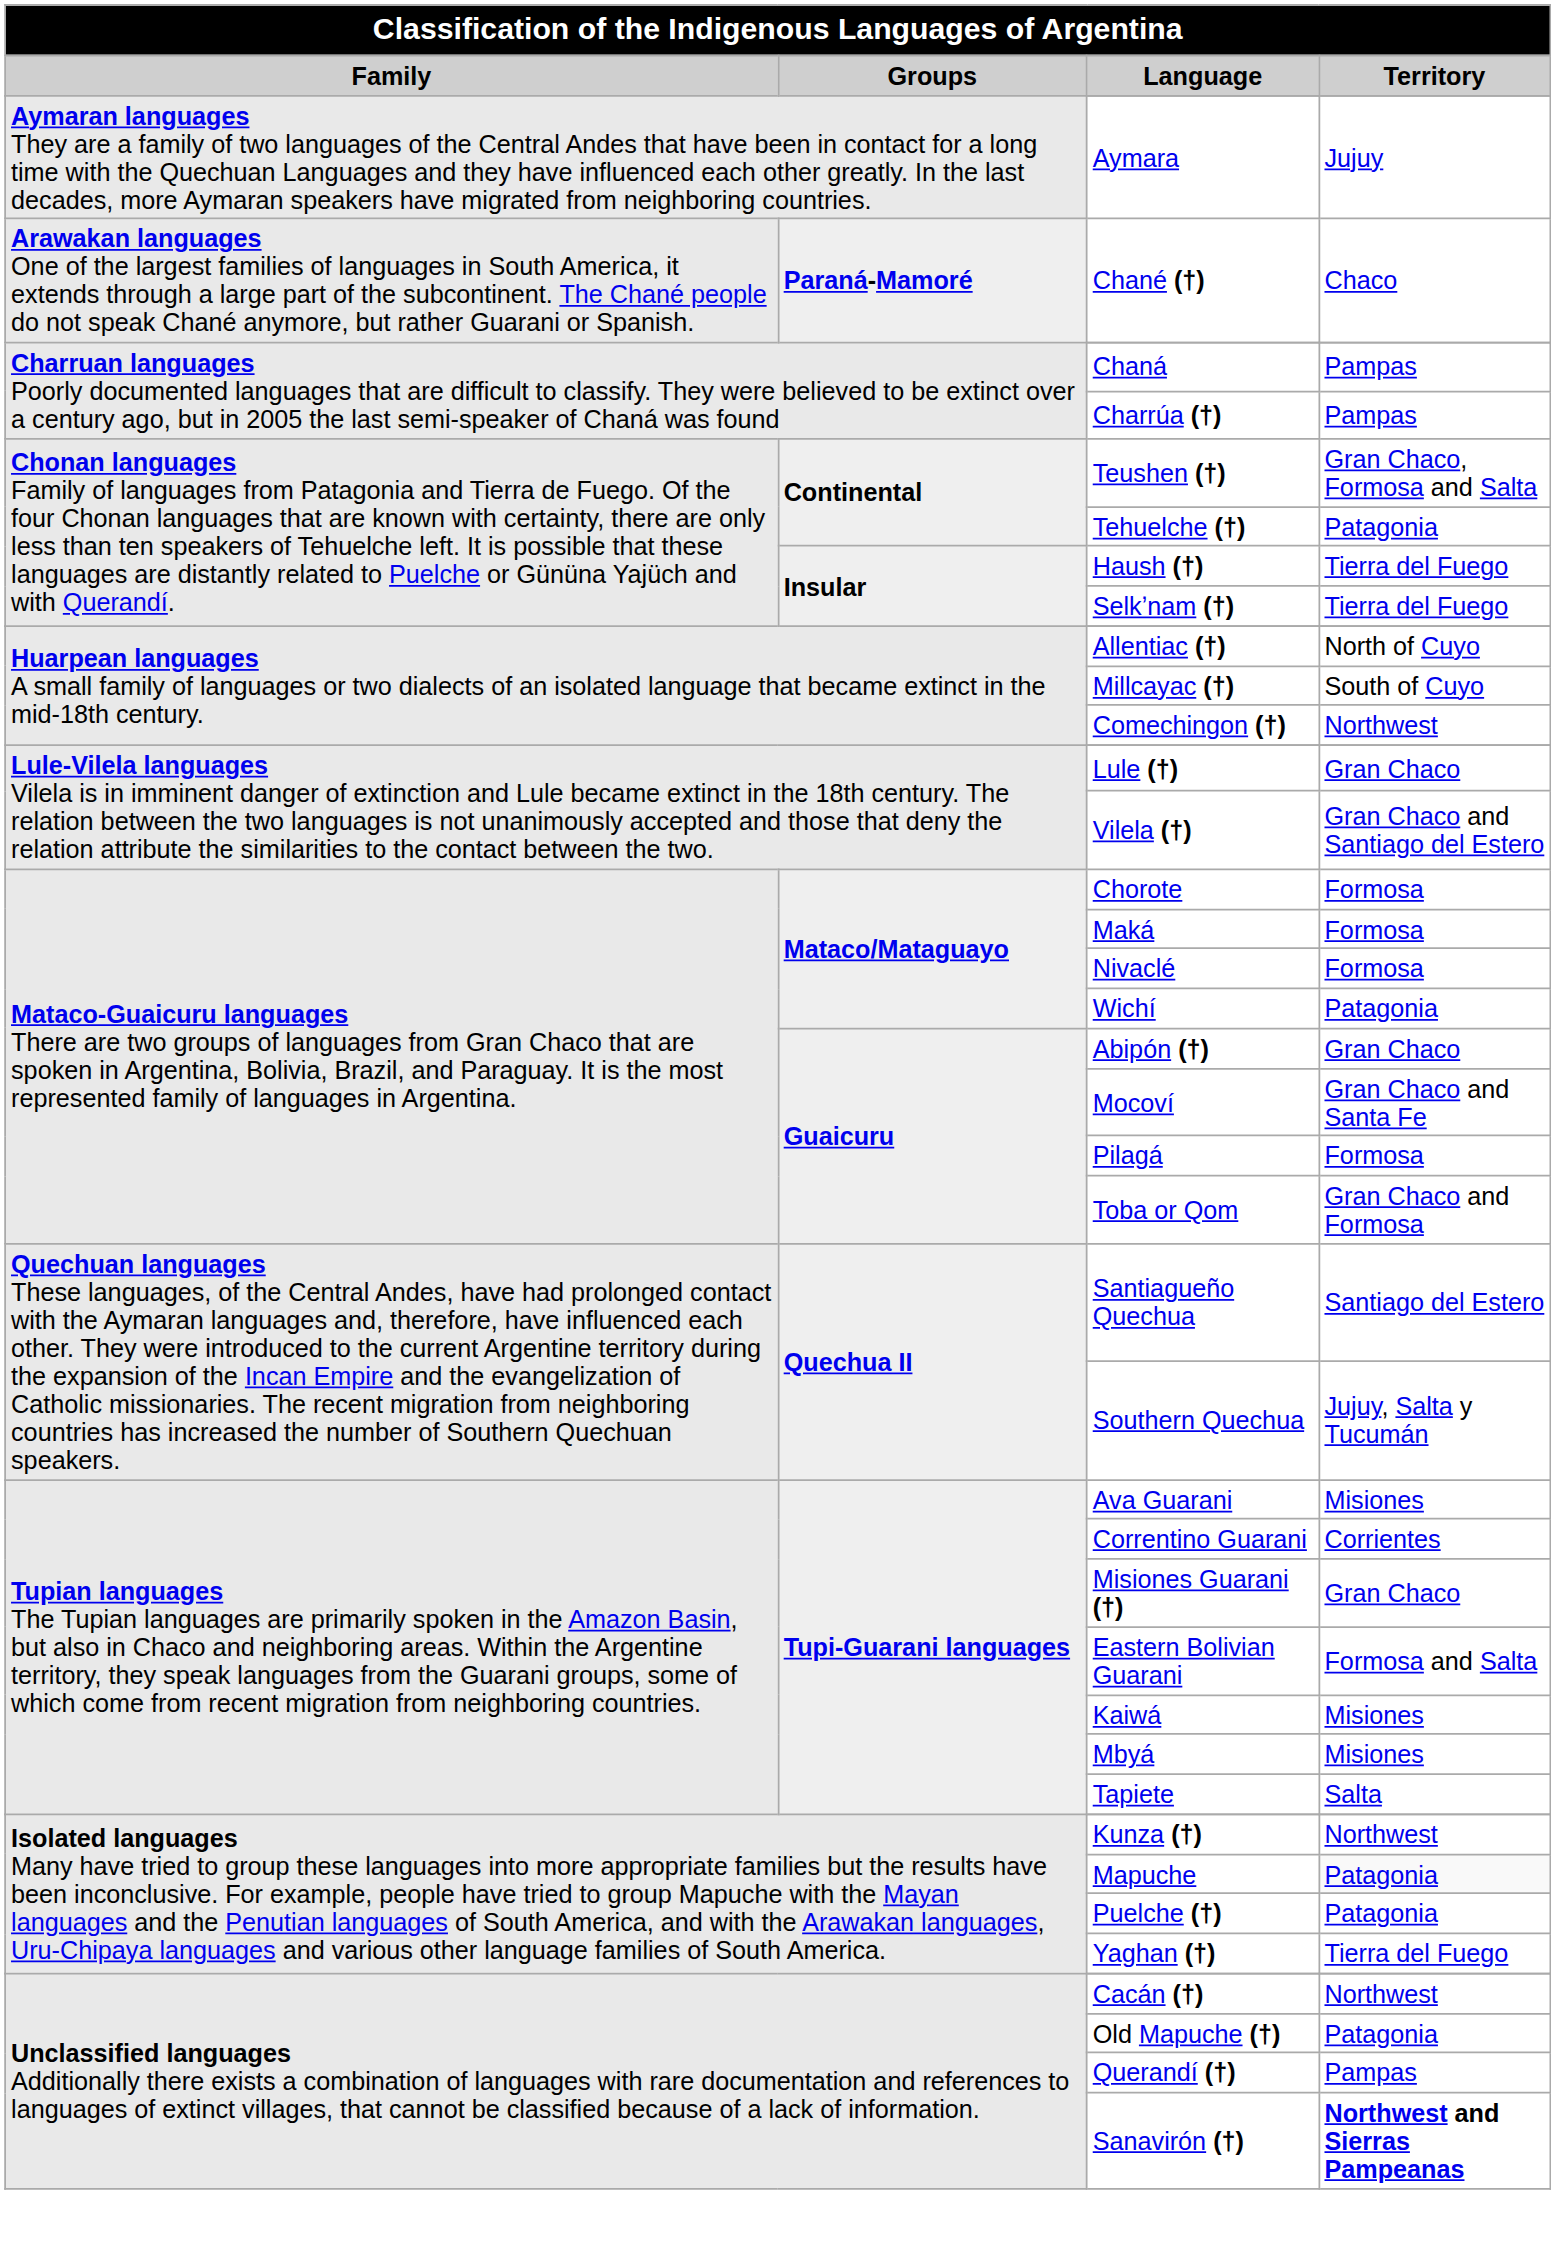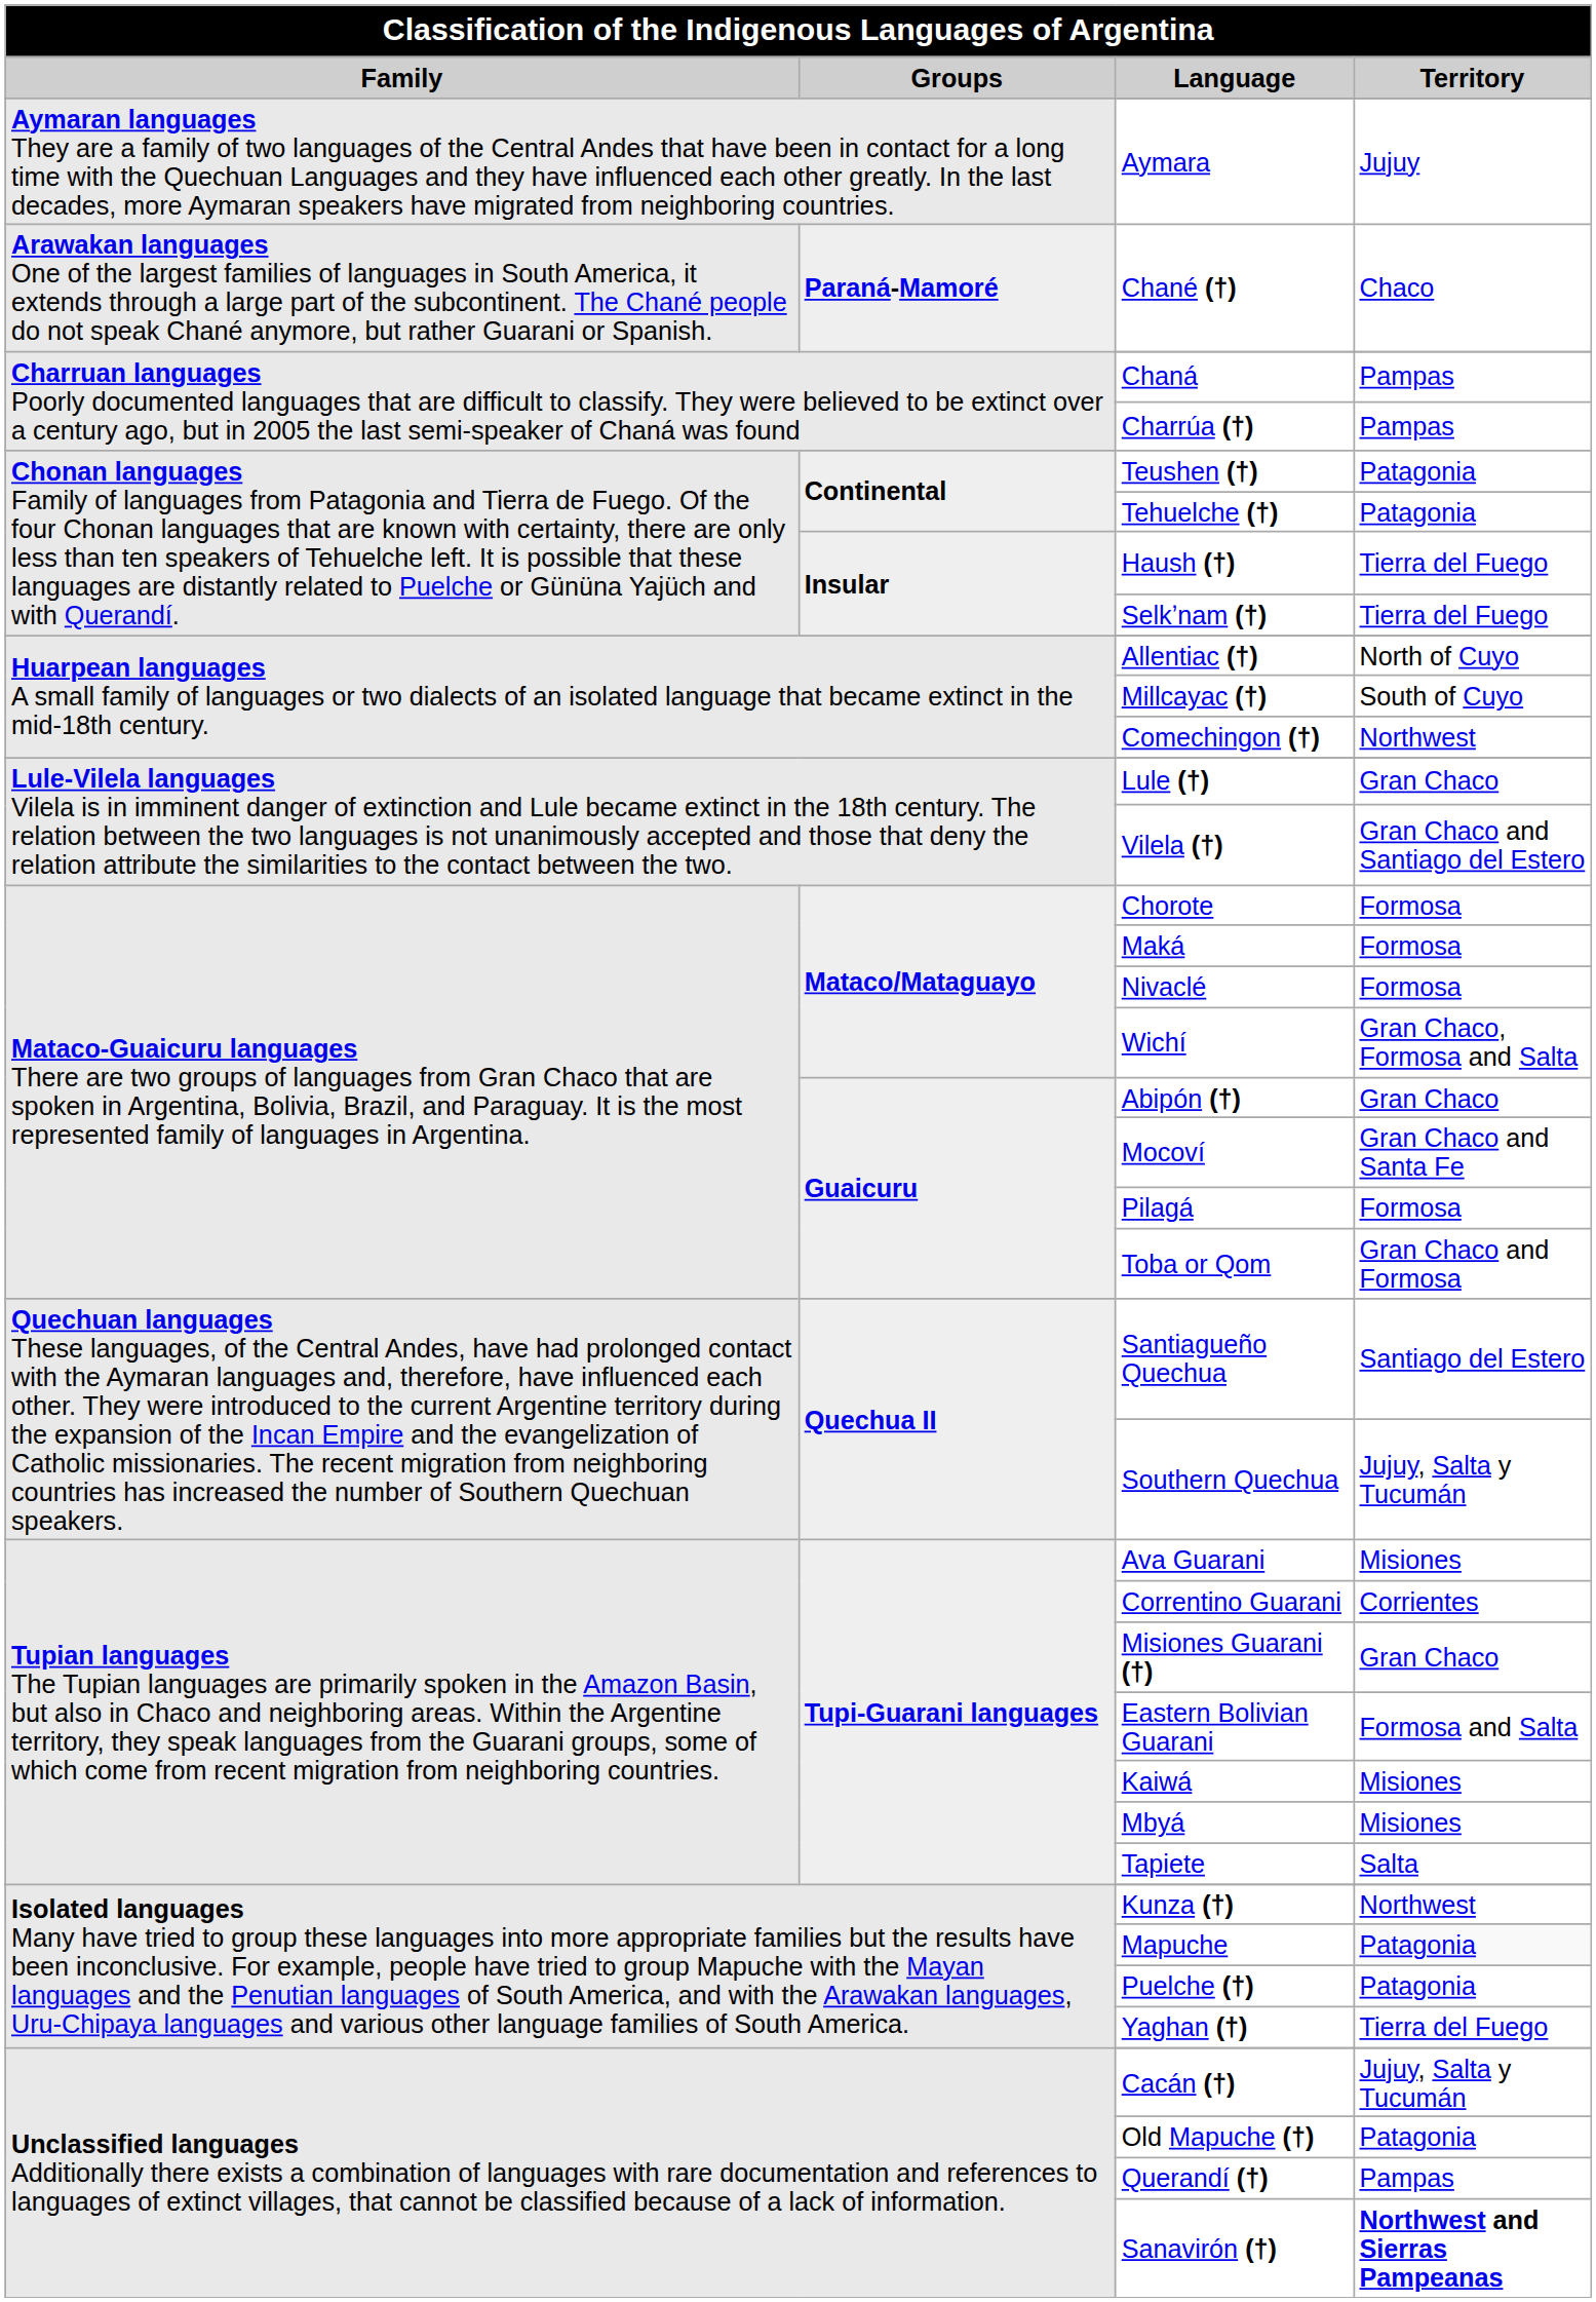 <table class="wikitable" width="100%" style="float:center; margin: 0.5em 0.5em 0.5em 1em; padding: 0.5e text-align:left;clear:all; margin-left:3px; font-size:90%">
 <tr>
 <td colspan="5" style="background:#black; color:white; font-size:120%" align="center" bgcolor="black"><strong>Classification of the Indigenous Languages of Argentina</strong></td>
 </tr>
 <tr>
 <td colspan="2" style="background:#CFCFCF;" align="center" width="50%"><strong>Family</strong></td>
 <td style="background:#CFCFCF;" align="center" width="20%"><strong>Groups</strong></td>
 <td style="background:#CFCFCF;" align="center" width="15%"><strong>Language</strong></td>
 <td style="background:#CFCFCF;" align="center" width="15%"><strong>Territory</strong></td>
 </tr>
 <tr>
 <td colspan="3" rowspan="2" style="background:#e9e9e9;"><strong><a href='#'>Aymaran languages</a></strong><br> They are a family of two languages of the Central Andes that have been in contact for a long time with the Quechuan Languages and they have influenced each other greatly. In the last decades, more Aymaran speakers have migrated from neighboring countries.</td>
 </tr>
 <tr>
 <td style="background:white;"><a href='#'>Aymara</a></td>
 <td style="background:white;"><a href='#'>Jujuy</a></td>
 </tr>
 <tr>
 <td colspan="2" style="background:#e9e9e9;"><strong><a href='#'>Arawakan languages</a></strong><br> One of the largest families of languages in South America, it extends through a large part of the subcontinent. <a href='#'>The Chané people</a> do not speak Chané anymore, but rather Guarani or Spanish.</td>
 <td style="background:#EFEFEF;"><strong><a href='#'>Paraná</a>-<a href='#'>Mamoré</a></strong></td>
 <td style="background:white;"><a href='#'>Chané</a>  <strong>(†)</strong></td>
 <td style="background:white;"><a href='#'>Chaco</a></td>
 </tr>
 <tr>
 <td colspan="3" rowspan="3" style="background:#e9e9e9;"><strong><a href='#'>Charruan languages</a></strong><br> Poorly documented languages that are difficult to classify. They were believed to be extinct over a century ago, but in 2005 the last semi-speaker of Chaná was found</td>
 </tr>
 <tr>
 <td style="background:white;"><a href='#'>Chaná</a></td>
 <td style="background:white;"><a href='#'>Pampas</a></td>
 </tr>
 <tr>
 <td style="background:white;"><a href='#'>Charrúa</a>  <strong>(†)</strong></td>
 <td style="background:white;"><a href='#'>Pampas</a></td>
 </tr>
 <tr>
 <td colspan="2" rowspan="4" style="background:#E9E9E9;"><strong><a href='#'>Chonan languages</a></strong><br> Family of languages from Patagonia and Tierra de Fuego. Of the four Chonan languages that are known with certainty, there are only less than ten speakers of Tehuelche left. It is possible that these languages are distantly related to <a href='#'>Puelche</a> or Gününa Yajüch and with <a href='#'>Querandí</a>.</td>
 <td rowspan="2" style="background:#EFEFEF;"><strong>Continental</strong></td>
 <td style="background:white;"><a href='#'>Teushen</a> <strong>(†)</strong></td>
-<td style="background:white;"><a href='#'>Gran Chaco</a>, <a href='#'>Formosa</a> and <a href='#'>Salta</a></td>
+<td style="background:white;"><a href='#'>Patagonia</a></td>
 </tr>
 <tr>
 <td style="background:white;"><a href='#'>Tehuelche</a> <strong>(†)</strong></td>
 <td style="background:white;"><a href='#'>Patagonia</a></td>
 </tr>
 <tr>
 <td rowspan="2" style="background:#EFEFEF;"><strong>Insular</strong></td>
 <td style="background:white;"><a href='#'>Haush</a> <strong>(†)</strong></td>
 <td style="background:white;"><a href='#'>Tierra del Fuego</a></td>
 </tr>
 <tr>
 <td style="background:white;"><a href='#'>Selkʼnam</a> <strong>(†)</strong></td>
 <td style="background:white;"><a href='#'>Tierra del Fuego</a></td>
 </tr>
 <tr>
 <td colspan="3" rowspan="4" style="background:#e9e9e9;"><strong><a href='#'>Huarpean languages</a></strong><br> A small family of languages or two dialects of an isolated language that became extinct in the mid-18th century.</td>
 </tr>
 <tr>
 <td style="background:white;"><a href='#'>Allentiac</a>  <strong>(†)</strong></td>
 <td style="background:white;">North of <a href='#'>Cuyo</a></td>
 </tr>
 <tr>
 <td style="background:white;"><a href='#'>Millcayac</a>  <strong>(†)</strong></td>
 <td style="background:white;">South of <a href='#'>Cuyo</a></td>
 </tr>
 <tr>
 <td style="background:white;"><a href='#'>Comechingon</a>  <strong>(†)</strong></td>
 <td style="background:white;"><a href='#'>Northwest</a></td>
 </tr>
 <tr>
 <td colspan="3" rowspan="3" style="background:#e9e9e9;"><strong><a href='#'>Lule-Vilela languages</a></strong><br> Vilela is in imminent danger of extinction and Lule became extinct in the 18th century. The relation between the two languages is not unanimously accepted and those that deny the relation attribute the similarities to the contact between the two.</td>
 </tr>
 <tr>
 <td style="background:white;"><a href='#'>Lule</a>  <strong>(†)</strong></td>
 <td style="background:white;"><a href='#'>Gran Chaco</a></td>
 </tr>
 <tr>
 <td style="background:white;"><a href='#'>Vilela</a>  <strong>(†)</strong></td>
 <td style="background:white;"><a href='#'>Gran Chaco</a> and <a href='#'>Santiago del Estero</a></td>
 </tr>
 <tr>
 <td colspan="2" rowspan="8" style="background:#E9E9E9;"><strong><a href='#'>Mataco-Guaicuru languages</a></strong> <br> There are two groups of languages from Gran Chaco that are spoken in Argentina, Bolivia, Brazil, and Paraguay. It is the most represented family of languages in Argentina.</td>
 <td rowspan="4" style="background:#EFEFEF;"><strong><a href='#'>Mataco/Mataguayo</a></strong></td>
 <td style="background:white;"><a href='#'>Chorote</a></td>
 <td style="background:white;"><a href='#'>Formosa</a></td>
 </tr>
 <tr>
 <td style="background:white;"><a href='#'>Maká</a></td>
 <td style="background:white;"><a href='#'>Formosa</a></td>
 </tr>
 <tr>
 <td style="background:white;"><a href='#'>Nivaclé</a></td>
 <td style="background:white;"><a href='#'>Formosa</a></td>
 </tr>
 <tr>
 <td style="background:white;"><a href='#'>Wichí</a></td>
-<td style="background:white;"><a href='#'>Patagonia</a></td>
+<td style="background:white;"><a href='#'>Gran Chaco</a>, <a href='#'>Formosa</a> and <a href='#'>Salta</a></td>
 </tr>
 <tr>
 <td rowspan="4" style="background:#EFEFEF;"><strong><a href='#'>Guaicuru</a></strong></td>
 <td style="background:white;"><a href='#'>Abipón</a> <strong>(†)</strong></td>
 <td style="background:white;"><a href='#'>Gran Chaco</a></td>
 </tr>
 <tr>
 <td style="background:white;"><a href='#'>Mocoví</a></td>
 <td style="background:white;"><a href='#'>Gran Chaco</a> and <a href='#'>Santa Fe</a></td>
 </tr>
 <tr>
 <td style="background:white;"><a href='#'>Pilagá</a></td>
 <td style="background:white;"><a href='#'>Formosa</a></td>
 </tr>
 <tr>
 <td style="background:white;"><a href='#'>Toba or Qom</a></td>
 <td style="background:white;"><a href='#'>Gran Chaco</a> and <a href='#'>Formosa</a></td>
 </tr>
 <tr>
 <td colspan="2" rowspan="2" style="background:#e9e9e9;"><strong><a href='#'>Quechuan languages</a></strong><br> These languages, of the Central Andes, have had prolonged contact with the Aymaran languages and, therefore, have influenced each other. They were introduced to the current Argentine territory during the expansion of the <a href='#'>Incan Empire</a> and the evangelization of Catholic missionaries. The recent migration from neighboring countries has increased the number of Southern Quechuan speakers.</td>
 <td rowspan="2" style="background:#EFEFEF;"><strong><a href='#'>Quechua II</a></strong></td>
 <td style="background:white;"><a href='#'>Santiagueño Quechua</a></td>
 <td style="background:white;"><a href='#'>Santiago del Estero</a></td>
 </tr>
 <tr>
 <td style="background:white;"><a href='#'>Southern Quechua</a></td>
 <td style="background:white;"><a href='#'>Jujuy</a>, <a href='#'>Salta</a> y <a href='#'>Tucumán</a></td>
 </tr>
 <tr>
 <td colspan="2" rowspan="7" style="background:#e9e9e9;"><strong><a href='#'>Tupian languages</a></strong><br> The Tupian languages are primarily spoken in the <a href='#'>Amazon Basin</a>, but also in Chaco and neighboring areas. Within the Argentine territory, they speak languages from the Guarani groups, some of which come from recent migration from neighboring countries.</td>
 <td rowspan="7" style="background:#EFEFEF;"><strong><a href='#'>Tupi-Guarani languages</a></strong></td>
 <td style="background:white;"><a href='#'>Ava Guarani</a></td>
 <td style="background:white;"><a href='#'>Misiones</a></td>
 </tr>
 <tr>
 <td style="background:white;"><a href='#'>Correntino Guarani</a></td>
 <td style="background:white;"><a href='#'>Corrientes</a></td>
 </tr>
 <tr>
 <td style="background:white;"><a href='#'>Misiones Guarani</a> <strong>(†)</strong></td>
 <td style="background:white;"><a href='#'>Gran Chaco</a></td>
 </tr>
 <tr>
 <td style="background:white;"><a href='#'>Eastern Bolivian Guarani</a></td>
 <td style="background:white;"><a href='#'>Formosa</a> and <a href='#'>Salta</a></td>
 </tr>
 <tr>
 <td style="background:white;"><a href='#'>Kaiwá</a></td>
 <td style="background:white;"><a href='#'>Misiones</a></td>
 </tr>
 <tr>
 <td style="background:white;"><a href='#'>Mbyá</a></td>
 <td style="background:white;"><a href='#'>Misiones</a></td>
 </tr>
 <tr>
 <td style="background:white;"><a href='#'>Tapiete</a></td>
 <td style="background:white;"><a href='#'>Salta</a></td>
 </tr>
 <tr>
 <td colspan="3" rowspan="5" style="background:#e9e9e9;"><strong>Isolated languages</strong><br> Many have tried to group these languages into more appropriate families but the results have been inconclusive. For example, people have tried to group Mapuche with the <a href='#'>Mayan languages</a> and the <a href='#'>Penutian languages</a> of South America, and with the <a href='#'>Arawakan languages</a>, <a href='#'>Uru-Chipaya languages</a> and various other language families of South America.</td>
 </tr>
 <tr>
 <td style="background:white;"><a href='#'>Kunza</a>  <strong>(†)</strong></td>
 <td style="background:white;"><a href='#'>Northwest</a></td>
 </tr>
 <tr>
 <td style="background:white;"><a href='#'>Mapuche</a></td>
 <td style="background:wh ite;"><a href='#'>Patagonia</a></td>
 </tr>
 <tr>
 <td style="background:white;"><a href='#'>Puelche</a>  <strong>(†)</strong></td>
 <td style="background:white;"><a href='#'>Patagonia</a></td>
 </tr>
 <tr>
 <td style="background:white;"><a href='#'>Yaghan</a> <strong>(†)</strong></td>
 <td style="background:white;"><a href='#'>Tierra del Fuego</a></td>
 </tr>
 <tr>
 <td colspan="3" rowspan="6" style="background:#e9e9e9;"><strong>Unclassified languages</strong><br> Additionally there exists a combination of languages with rare documentation and references to languages of extinct villages, that cannot be classified because of a lack of information.</td>
 </tr>
 <tr>
 <td style="background:white;"><a href='#'>Cacán</a>  <strong>(†)</strong></td>
-<td style="background:white;"><a href='#'>Northwest</a></td>
+<td style="background:white;"><a href='#'>Jujuy</a>, <a href='#'>Salta</a> y <a href='#'>Tucumán</a></td>
 </tr>
 <tr>
 <td style="background:white;">Old <a href='#'>Mapuche</a>  <strong>(†)</strong></td>
 <td style="background:white;"><a href='#'>Patagonia</a></td>
 </tr>
 <tr>
 <td style="background:white;"><a href='#'>Querandí</a>  <strong>(†)</strong></td>
 <td style="background:white;"><a href='#'>Pampas</a></td>
 </tr>
 <tr>
 <td style="background:white;"><a href='#'>Sanavirón</a>  <strong>(†)</strong></td>
 <td style="background:white;"><strong><a href='#'>Northwest</a> and <a href='#'>Sierras Pampeanas</a></strong></td>
 </tr>
 </table>
